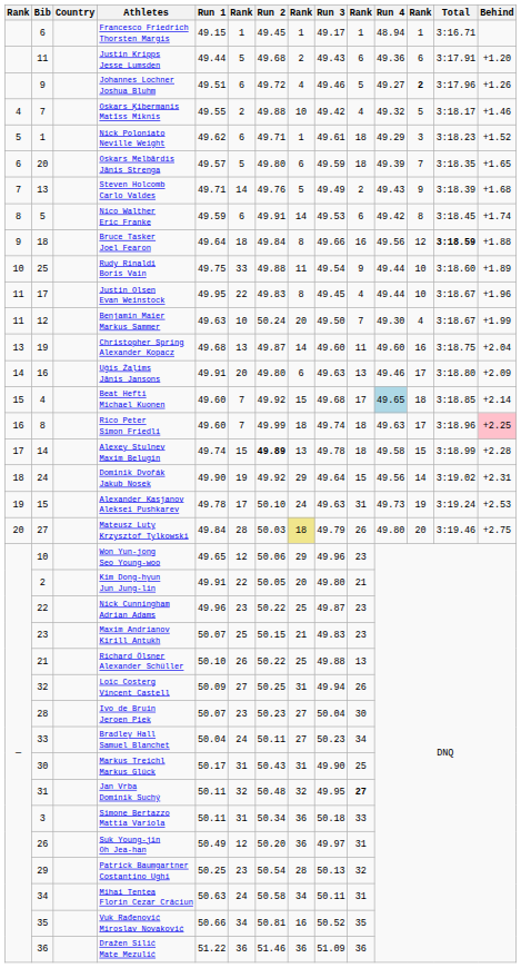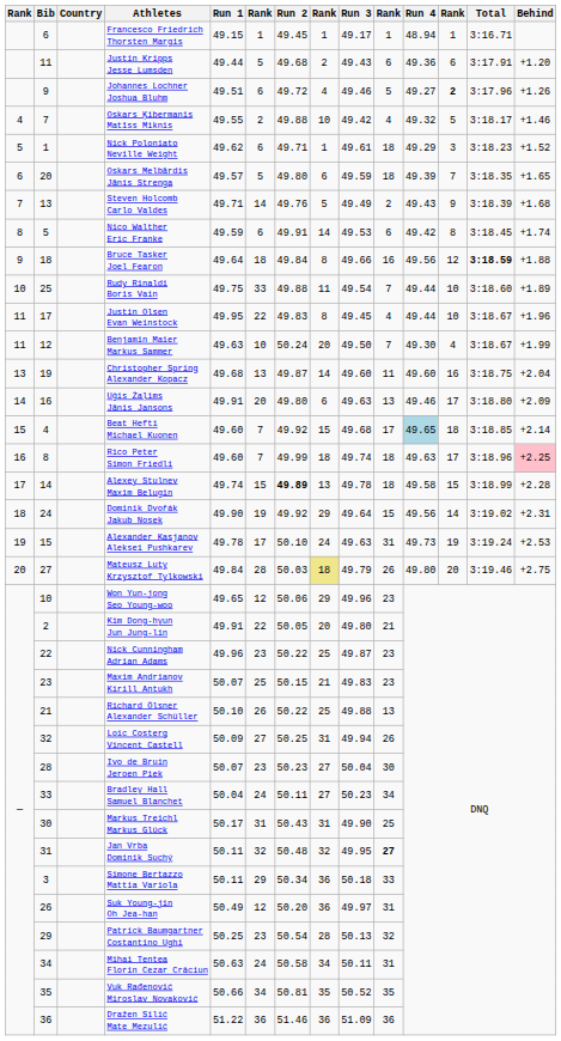 <table class="wikitable sortable" style="text-align:center">
 <tr>
 <th>Rank</th>
 <th>Bib</th>
 <th>Country</th>
 <th>Athletes</th>
 <th>Run 1</th>
 <th>Rank</th>
 <th>Run 2</th>
 <th>Rank</th>
 <th>Run 3</th>
 <th>Rank</th>
 <th>Run 4</th>
 <th>Rank</th>
 <th>Total</th>
 <th>Behind</th>
 </tr>
 <tr>
 <td></td>
 <td>6</td>
 <td align=left></td>
 <td align=left><small><a href='#'>Francesco Friedrich</a><br><a href='#'>Thorsten Margis</a></small></td>
 <td>49.15</td>
 <td>1</td>
 <td>49.45</td>
 <td>1</td>
 <td>49.17</td>
 <td>1</td>
 <td>48.94</td>
 <td>1</td>
 <td>3:16.71</td>
 <td></td>
 </tr>
 <tr>
 <td></td>
 <td>11</td>
 <td align=left></td>
 <td align=left><small><a href='#'>Justin Kripps</a><br><a href='#'>Jesse Lumsden</a></small></td>
 <td>49.44</td>
 <td>5</td>
 <td>49.68</td>
 <td>2</td>
 <td>49.43</td>
 <td>6</td>
 <td>49.36</td>
 <td>6</td>
 <td>3:17.91</td>
 <td>+1.20</td>
 </tr>
 <tr>
 <td></td>
 <td>9</td>
 <td align=left></td>
 <td align=left><small><a href='#'>Johannes Lochner</a><br><a href='#'>Joshua Bluhm</a></small></td>
 <td>49.51</td>
 <td>6</td>
 <td>49.72</td>
 <td>4</td>
 <td>49.46</td>
 <td>5</td>
 <td>49.27</td>
 <td><strong>2</strong></td>
 <td>3:17.96</td>
 <td>+1.26</td>
 </tr>
 <tr>
 <td>4</td>
 <td>7</td>
 <td align=left></td>
 <td align=left><small><a href='#'>Oskars Ķibermanis</a><br><a href='#'>Matīss Miknis</a></small></td>
 <td>49.55</td>
 <td>2</td>
 <td>49.88</td>
 <td>10</td>
 <td>49.42</td>
 <td>4</td>
 <td>49.32</td>
 <td>5</td>
 <td>3:18.17</td>
 <td>+1.46</td>
 </tr>
 <tr>
 <td>5</td>
 <td>1</td>
 <td align=left></td>
 <td align=left><small><a href='#'>Nick Poloniato</a><br><a href='#'>Neville Weight</a></small></td>
 <td>49.62</td>
 <td>6</td>
 <td>49.71</td>
 <td>1</td>
 <td>49.61</td>
 <td>18</td>
 <td>49.29</td>
 <td>3</td>
 <td>3:18.23</td>
 <td>+1.52</td>
 </tr>
 <tr>
 <td>6</td>
 <td>20</td>
 <td align=left></td>
 <td align=left><small><a href='#'>Oskars Melbārdis</a><br><a href='#'>Jānis Strenga</a></small></td>
 <td>49.57</td>
 <td>5</td>
 <td>49.80</td>
 <td>6</td>
 <td>49.59</td>
 <td>18</td>
 <td>49.39</td>
 <td>7</td>
 <td>3:18.35</td>
 <td>+1.65</td>
 </tr>
 <tr>
 <td>7</td>
 <td>13</td>
 <td align=left></td>
 <td align=left><small><a href='#'>Steven Holcomb</a><br><a href='#'>Carlo Valdes</a></small></td>
 <td>49.71</td>
 <td>14</td>
 <td>49.76</td>
 <td>5</td>
 <td>49.49</td>
 <td>2</td>
 <td>49.43</td>
 <td>9</td>
 <td>3:18.39</td>
 <td>+1.68</td>
 </tr>
 <tr>
 <td>8</td>
 <td>5</td>
 <td align=left></td>
 <td align=left><small><a href='#'>Nico Walther</a><br><a href='#'>Eric Franke</a></small></td>
 <td>49.59</td>
 <td>6</td>
 <td>49.91</td>
 <td>14</td>
 <td>49.53</td>
 <td>6</td>
 <td>49.42</td>
 <td>8</td>
 <td>3:18.45</td>
 <td>+1.74</td>
 </tr>
 <tr>
 <td>9</td>
 <td>18</td>
 <td align=left></td>
 <td align=left><small><a href='#'>Bruce Tasker</a><br><a href='#'>Joel Fearon</a></small></td>
 <td>49.64</td>
 <td>18</td>
 <td>49.84</td>
 <td>8</td>
 <td>49.66</td>
 <td>16</td>
 <td>49.56</td>
 <td>12</td>
 <td><strong>3:18.59</strong></td>
 <td>+1.88</td>
 </tr>
 <tr>
 <td>10</td>
 <td>25</td>
 <td align=left></td>
 <td align=left><small><a href='#'>Rudy Rinaldi</a><br><a href='#'>Boris Vain</a></small></td>
 <td>49.75</td>
 <td>33</td>
 <td>49.88</td>
 <td>11</td>
 <td>49.54</td>
-<td>9</td>
+<td>7</td>
 <td>49.44</td>
 <td>10</td>
 <td>3:18.60</td>
 <td>+1.89</td>
 </tr>
 <tr>
 <td>11</td>
 <td>17</td>
 <td align=left></td>
 <td align=left><small><a href='#'>Justin Olsen</a><br><a href='#'>Evan Weinstock</a></small></td>
 <td>49.95</td>
 <td>22</td>
 <td>49.83</td>
 <td>8</td>
 <td>49.45</td>
 <td>4</td>
 <td>49.44</td>
 <td>10</td>
 <td>3:18.67</td>
 <td>+1.96</td>
 </tr>
 <tr>
 <td>11</td>
 <td>12</td>
 <td align=left></td>
 <td align=left><small><a href='#'>Benjamin Maier</a><br><a href='#'>Markus Sammer</a></small></td>
 <td>49.63</td>
 <td>10</td>
 <td>50.24</td>
 <td>20</td>
 <td>49.50</td>
 <td>7</td>
 <td>49.30</td>
 <td>4</td>
 <td>3:18.67</td>
 <td>+1.99</td>
 </tr>
 <tr>
 <td>13</td>
 <td>19</td>
 <td align=left></td>
 <td align=left><small><a href='#'>Christopher Spring</a><br><a href='#'>Alexander Kopacz</a></small></td>
 <td>49.68</td>
 <td>13</td>
 <td>49.87</td>
 <td>14</td>
 <td>49.60</td>
 <td>11</td>
 <td>49.60</td>
 <td>16</td>
 <td>3:18.75</td>
 <td>+2.04</td>
 </tr>
 <tr>
 <td>14</td>
 <td>16</td>
 <td align=left></td>
 <td align=left><small><a href='#'>Uģis Žaļims</a><br><a href='#'>Jānis Jansons</a></small></td>
 <td>49.91</td>
 <td>20</td>
 <td>49.80</td>
 <td>6</td>
 <td>49.63</td>
 <td>13</td>
 <td>49.46</td>
 <td>17</td>
 <td>3:18.80</td>
 <td>+2.09</td>
 </tr>
 <tr>
 <td>15</td>
 <td>4</td>
 <td align=left></td>
 <td align=left><small><a href='#'>Beat Hefti</a><br><a href='#'>Michael Kuonen</a></small></td>
 <td>49.60</td>
 <td>7</td>
 <td>49.92</td>
 <td>15</td>
 <td>49.68</td>
 <td>17</td>
 <td style="background: lightblue;">49.65</td>
 <td>18</td>
 <td>3:18.85</td>
 <td>+2.14</td>
 </tr>
 <tr>
 <td>16</td>
 <td>8</td>
 <td align=left></td>
 <td align=left><small><a href='#'>Rico Peter</a><br><a href='#'>Simon Friedli</a></small></td>
 <td>49.60</td>
 <td>7</td>
 <td>49.99</td>
 <td>18</td>
 <td>49.74</td>
 <td>18</td>
 <td>49.63</td>
 <td>17</td>
 <td>3:18.96</td>
 <td style="background: pink;">+2.25</td>
 </tr>
 <tr>
 <td>17</td>
 <td>14</td>
 <td align=left></td>
 <td align=left><small><a href='#'>Alexey Stulnev</a><br><a href='#'>Maxim Belugin</a></small></td>
 <td>49.74</td>
 <td>15</td>
 <td><strong>49.89</strong></td>
 <td>13</td>
 <td>49.78</td>
 <td>18</td>
 <td>49.58</td>
 <td>15</td>
 <td>3:18.99</td>
 <td>+2.28</td>
 </tr>
 <tr>
 <td>18</td>
 <td>24</td>
 <td align=left></td>
 <td align=left><small><a href='#'>Dominik Dvořák</a><br><a href='#'>Jakub Nosek</a></small></td>
 <td>49.90</td>
 <td>19</td>
 <td>49.92</td>
 <td>29</td>
 <td>49.64</td>
 <td>15</td>
 <td>49.56</td>
 <td>14</td>
 <td>3:19.02</td>
 <td>+2.31</td>
 </tr>
 <tr>
 <td>19</td>
 <td>15</td>
 <td align=left></td>
 <td align=left><small><a href='#'>Alexander Kasjanov</a><br><a href='#'>Aleksei Pushkarev</a></small></td>
 <td>49.78</td>
 <td>17</td>
 <td>50.10</td>
 <td>24</td>
 <td>49.63</td>
 <td>31</td>
 <td>49.73</td>
 <td>19</td>
 <td>3:19.24</td>
 <td>+2.53</td>
 </tr>
 <tr>
 <td>20</td>
 <td>27</td>
 <td align=left></td>
 <td align=left><small><a href='#'>Mateusz Luty</a><br><a href='#'>Krzysztof Tylkowski</a></small></td>
 <td>49.84</td>
 <td>28</td>
 <td>50.03</td>
 <td style="background: khaki;">18</td>
 <td>49.79</td>
 <td>26</td>
 <td>49.80</td>
 <td>20</td>
 <td>3:19.46</td>
 <td>+2.75</td>
 </tr>
 <tr>
 <td rowspan=16>—</td>
 <td>10</td>
 <td align=left></td>
 <td align=left><small><a href='#'>Won Yun-jong</a><br><a href='#'>Seo Young-woo</a></small></td>
 <td>49.65</td>
 <td>12</td>
 <td>50.06</td>
 <td>29</td>
 <td>49.96</td>
 <td>23</td>
 <td rowspan=16 colspan=4>DNQ</td>
 </tr>
 <tr>
 <td>2</td>
 <td align=left></td>
 <td align=left><small><a href='#'>Kim Dong-hyun</a><br><a href='#'>Jun Jung-lin</a></small></td>
 <td>49.91</td>
 <td>22</td>
 <td>50.05</td>
 <td>20</td>
 <td>49.80</td>
 <td>21</td>
 </tr>
 <tr>
 <td>22</td>
 <td align=left></td>
 <td align=left><small><a href='#'>Nick Cunningham</a><br><a href='#'>Adrian Adams</a></small></td>
 <td>49.96</td>
 <td>23</td>
 <td>50.22</td>
 <td>25</td>
 <td>49.87</td>
 <td>23</td>
 </tr>
 <tr>
 <td>23</td>
 <td align=left></td>
 <td align=left><small><a href='#'>Maxim Andrianov</a><br><a href='#'>Kirill Antukh</a></small></td>
 <td>50.07</td>
 <td>25</td>
 <td>50.15</td>
 <td>21</td>
 <td>49.83</td>
 <td>23</td>
 </tr>
 <tr>
 <td>21</td>
 <td align=left></td>
 <td align=left><small><a href='#'>Richard Ölsner</a><br><a href='#'>Alexander Schüller</a></small></td>
 <td>50.10</td>
 <td>26</td>
 <td>50.22</td>
 <td>25</td>
 <td>49.88</td>
 <td>13</td>
 </tr>
 <tr>
 <td>32</td>
 <td align=left></td>
 <td align=left><small><a href='#'>Loïc Costerg</a><br><a href='#'>Vincent Castell</a></small></td>
 <td>50.09</td>
 <td>27</td>
 <td>50.25</td>
 <td>31</td>
 <td>49.94</td>
 <td>26</td>
 </tr>
 <tr>
 <td>28</td>
 <td align=left></td>
 <td align=left><small><a href='#'>Ivo de Bruin</a><br><a href='#'>Jeroen Piek</a></small></td>
 <td>50.07</td>
 <td>23</td>
 <td>50.23</td>
 <td>27</td>
 <td>50.04</td>
 <td>30</td>
 </tr>
 <tr>
 <td>33</td>
 <td align=left></td>
 <td align=left><small><a href='#'>Bradley Hall</a><br><a href='#'>Samuel Blanchet</a></small></td>
 <td>50.04</td>
 <td>24</td>
 <td>50.11</td>
 <td>27</td>
 <td>50.23</td>
 <td>34</td>
 </tr>
 <tr>
 <td>30</td>
 <td align=left></td>
 <td align=left><small><a href='#'>Markus Treichl</a><br><a href='#'>Markus Glück</a></small></td>
 <td>50.17</td>
 <td>31</td>
 <td>50.43</td>
 <td>31</td>
 <td>49.90</td>
 <td>25</td>
 </tr>
 <tr>
 <td>31</td>
 <td align=left></td>
 <td align=left><small><a href='#'>Jan Vrba</a><br><a href='#'>Dominik Suchý</a></small></td>
 <td>50.11</td>
 <td>32</td>
 <td>50.48</td>
 <td>32</td>
 <td>49.95</td>
 <td><strong>27</strong></td>
 </tr>
 <tr>
 <td>3</td>
 <td align=left></td>
 <td align=left><small><a href='#'>Simone Bertazzo</a><br><a href='#'>Mattia Variola</a></small></td>
 <td>50.11</td>
-<td>31</td>
+<td>29</td>
 <td>50.34</td>
 <td>36</td>
 <td>50.18</td>
 <td>33</td>
 </tr>
 <tr>
 <td>26</td>
 <td align=left></td>
 <td align=left><small><a href='#'>Suk Young-jin</a><br><a href='#'>Oh Jea-han</a></small></td>
 <td>50.49</td>
 <td>12</td>
 <td>50.20</td>
 <td>36</td>
 <td>49.97</td>
 <td>31</td>
 </tr>
 <tr>
 <td>29</td>
 <td align=left></td>
 <td align=left><small><a href='#'>Patrick Baumgartner</a><br><a href='#'>Costantino Ughi</a></small></td>
 <td>50.25</td>
 <td>23</td>
 <td>50.54</td>
 <td>28</td>
 <td>50.13</td>
 <td>32</td>
 </tr>
 <tr>
 <td>34</td>
 <td align=left></td>
 <td align=left><small><a href='#'>Mihai Tentea</a><br><a href='#'>Florin Cezar Crăciun</a></small></td>
 <td>50.63</td>
 <td>24</td>
 <td>50.58</td>
 <td>34</td>
 <td>50.11</td>
 <td>31</td>
 </tr>
 <tr>
 <td>35</td>
 <td align=left></td>
 <td align=left><small><a href='#'>Vuk Rađenović</a><br><a href='#'>Miroslav Novaković</a></small></td>
 <td>50.66</td>
 <td>34</td>
 <td>50.81</td>
-<td>16</td>
+<td>35</td>
 <td>50.52</td>
 <td>35</td>
 </tr>
 <tr>
 <td>36</td>
 <td align=left></td>
 <td align=left><small><a href='#'>Dražen Silić</a><br><a href='#'>Mate Mezulić</a></small></td>
 <td>51.22</td>
 <td>36</td>
 <td>51.46</td>
 <td>36</td>
 <td>51.09</td>
 <td>36</td>
 </tr>
 </table>
